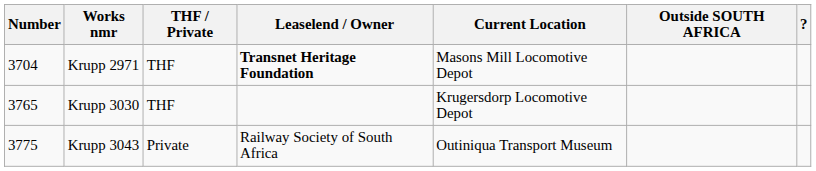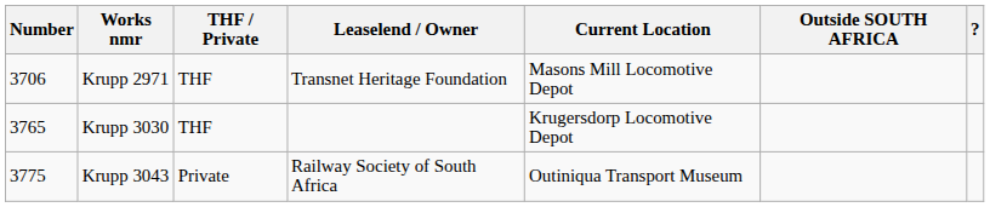 <table class="wikitable">
 <tr t>
 <th>Number</th>
 <th>Works nmr</th>
 <th>THF / Private</th>
 <th>Leaselend / Owner</th>
 <th>Current Location</th>
 <th>Outside SOUTH AFRICA</th>
 <th>?</th>
 </tr>
 <tr>
-<td>3704</td>
+<td>3706</td>
 <td>Krupp 2971</td>
 <td>THF</td>
-<td><strong>Transnet Heritage Foundation</strong></td>
+<td>Transnet Heritage Foundation</td>
 <td>Masons Mill Locomotive Depot</td>
 <td></td>
 <td></td>
 </tr>
 <tr>
 <td>3765</td>
 <td>Krupp 3030</td>
 <td>THF</td>
 <td></td>
 <td>Krugersdorp Locomotive Depot</td>
 <td></td>
 <td></td>
 </tr>
 <tr>
 <td>3775</td>
 <td>Krupp 3043</td>
 <td>Private</td>
 <td>Railway Society of South Africa</td>
 <td>Outiniqua Transport Museum</td>
 <td></td>
 <td></td>
 </tr>
 </table>
